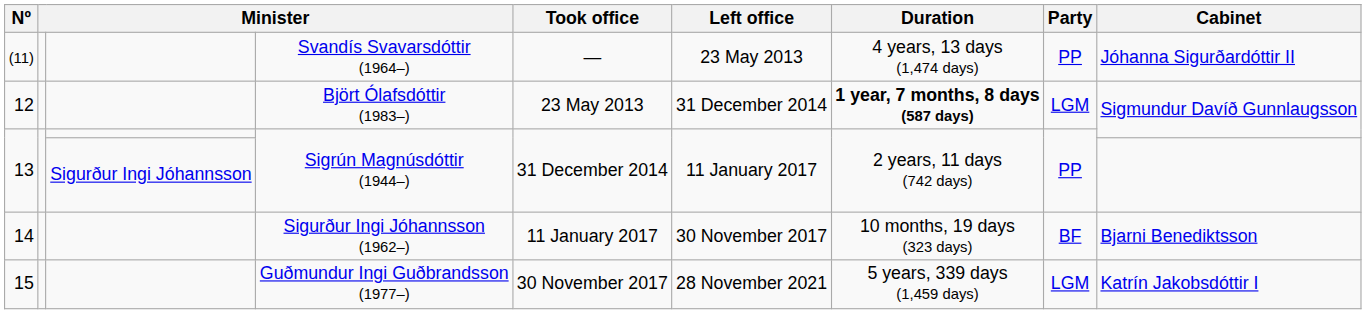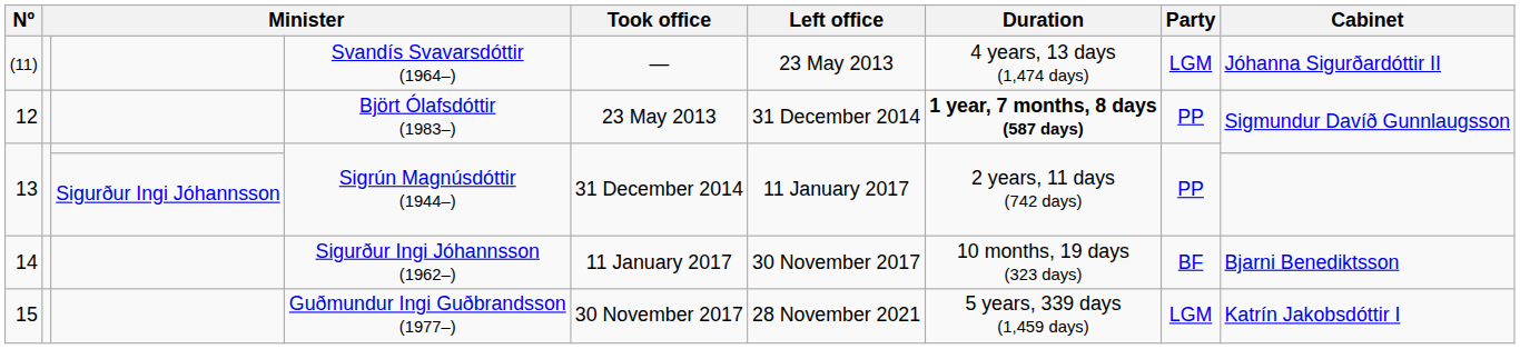 <table class="wikitable" style="text-align: center;">
 <tr>
 <th>Nº</th>
 <th colspan="3">Minister</th>
 <th>Took office</th>
 <th>Left office</th>
 <th>Duration</th>
 <th>Party</th>
 <th>Cabinet</th>
 </tr>
 <tr>
 <td style="text-align: right;"><small>(11)</small></td>
 <td></td>
 <td></td>
 <td><a href='#'>Svandís Svavarsdóttir</a><br><small>(1964–)</small></td>
 <td>—</td>
 <td>23 May 2013</td>
 <td>4 years, 13 days<br><small>(1,474 days)</small></td>
-<td><a href='#'>PP</a></td>
+<td><a href='#'>LGM</a></td>
 <td style="text-align: left;"><a href='#'>Jóhanna Sigurðardóttir II</a></td>
 </tr>
 <tr>
 <td style="text-align: right;">12</td>
 <td></td>
 <td></td>
 <td><a href='#'>Björt Ólafsdóttir</a><br><small>(1983–)</small></td>
 <td>23 May 2013</td>
 <td>31 December 2014</td>
 <td><strong>1 year, 7 months, 8 days<br><small>(587 days)</small></strong></td>
-<td><a href='#'>LGM</a></td>
+<td><a href='#'>PP</a></td>
 <td rowspan=2 style="text-align: left;"><a href='#'>Sigmundur Davíð Gunnlaugsson</a></td>
 </tr>
 <tr>
 <td rowspan=2 style="text-align: right;">13</td>
 <td rowspan=2></td>
 <td></td>
 <td rowspan=2><a href='#'>Sigrún Magnúsdóttir</a><br><small>(1944–)</small></td>
 <td rowspan=2>31 December 2014</td>
 <td rowspan=2>11 January 2017</td>
 <td rowspan=2>2 years, 11 days<br><small>(742 days)</small></td>
 <td rowspan=2><a href='#'>PP</a></td>
 </tr>
 <tr>
 <td style="text-align: left;" height=60><a href='#'>Sigurður Ingi Jóhannsson</a></td>
 </tr>
 <tr>
 <td style="text-align: right;">14</td>
 <td></td>
 <td></td>
 <td><a href='#'>Sigurður Ingi Jóhannsson</a><br><small>(1962–)</small></td>
 <td>11 January 2017</td>
 <td>30 November 2017</td>
 <td>10 months, 19 days<br><small>(323 days)</small></td>
 <td><a href='#'>BF</a></td>
 <td style="text-align: left;"><a href='#'>Bjarni Benediktsson</a></td>
 </tr>
 <tr>
 <td style="text-align: right;">15</td>
 <td></td>
 <td></td>
 <td><a href='#'>Guðmundur Ingi Guðbrandsson</a><br><small>(1977–)</small></td>
 <td>30 November 2017</td>
 <td>28 November 2021</td>
 <td>5 years, 339 days<br><small>(1,459 days)</small></td>
 <td><a href='#'>LGM</a></td>
 <td style="text-align: left;"><a href='#'>Katrín Jakobsdóttir I</a></td>
 </tr>
 </table>
